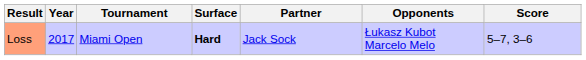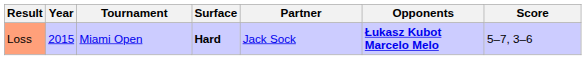 <table class="sortable wikitable">
 <tr>
 <th>Result</th>
 <th>Year</th>
 <th width=150>Tournament</th>
 <th>Surface</th>
 <th width=160>Partner</th>
 <th width=160>Opponents</th>
 <th width=125 class="unsortable">Score</th>
 </tr>
 <tr style="background:#ccf;">
 <td bgcolor=FFA07A>Loss</td>
-<td><a href='#'>2017</a></td>
+<td><a href='#'>2015</a></td>
 <td><a href='#'>Miami Open</a></td>
 <td><strong>Hard</strong></td>
 <td> <a href='#'>Jack Sock</a></td>
-<td> <a href='#'>Łukasz Kubot</a><br> <a href='#'>Marcelo Melo</a></td>
+<td><strong> <a href='#'>Łukasz Kubot</a><br> <a href='#'>Marcelo Melo</a></strong></td>
 <td>5–7, 3–6</td>
 </tr>
 </table>
